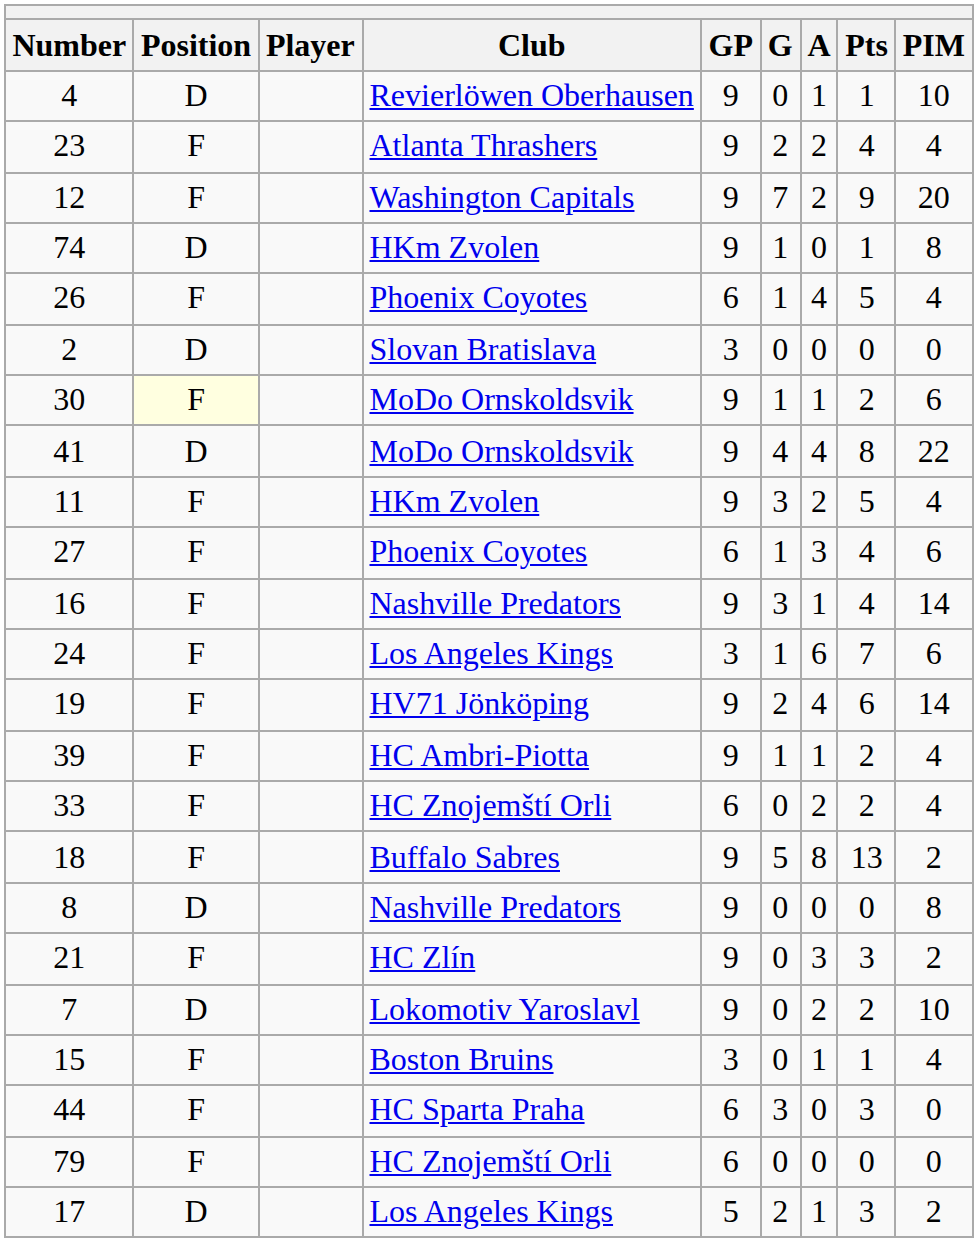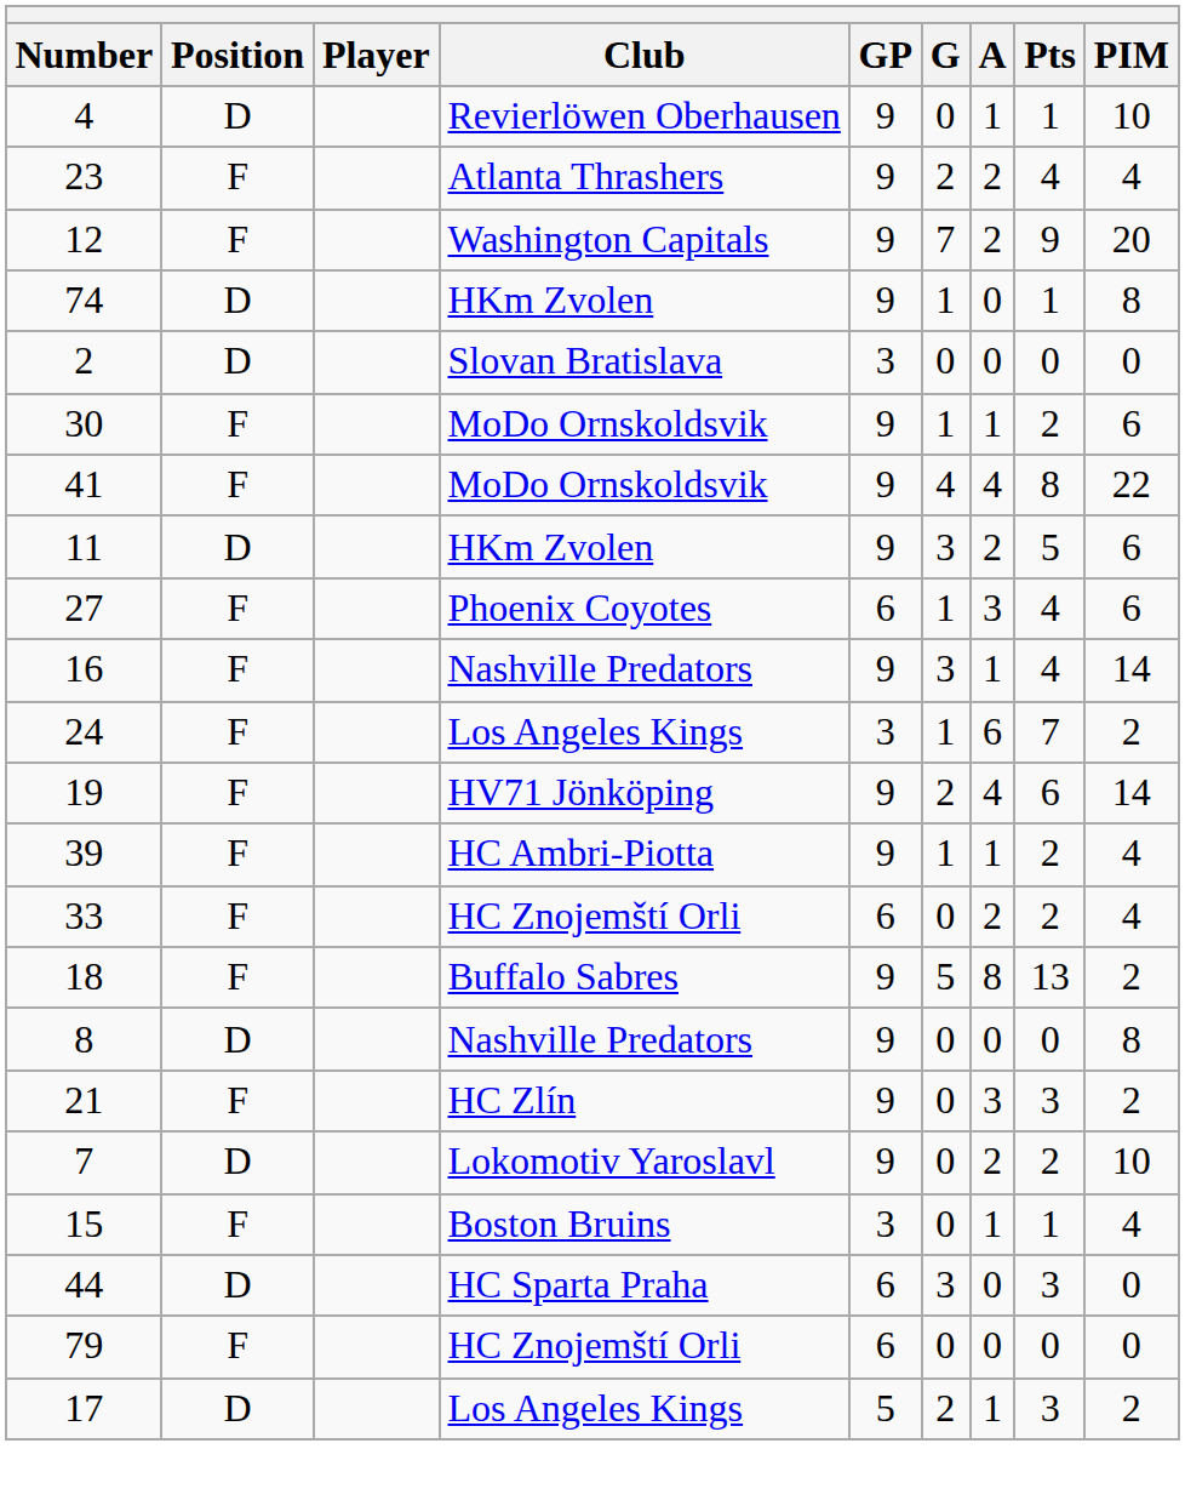 <table class="wikitable sortable" style="text-align: center;">
 <tr>
 <th colspan="9"></th>
 </tr>
 <tr>
 <th>Number</th>
 <th>Position</th>
 <th>Player</th>
 <th>Club</th>
 <th>GP</th>
 <th>G</th>
 <th>A</th>
 <th>Pts</th>
 <th>PIM</th>
 </tr>
 <tr>
 <td>4</td>
 <td>D</td>
 <td align=left></td>
 <td align=left><a href='#'>Revierlöwen Oberhausen</a></td>
 <td>9</td>
 <td>0</td>
 <td>1</td>
 <td>1</td>
 <td>10</td>
 </tr>
 <tr>
 <td>23</td>
 <td>F</td>
 <td align=left></td>
 <td align=left><a href='#'>Atlanta Thrashers</a></td>
 <td>9</td>
 <td>2</td>
 <td>2</td>
 <td>4</td>
 <td>4</td>
 </tr>
 <tr>
 <td>12</td>
 <td>F</td>
 <td align=left></td>
 <td align=left><a href='#'>Washington Capitals</a></td>
 <td>9</td>
 <td>7</td>
 <td>2</td>
 <td>9</td>
 <td>20</td>
 </tr>
 <tr>
 <td>74</td>
 <td>D</td>
 <td align=left></td>
 <td align=left><a href='#'>HKm Zvolen</a></td>
 <td>9</td>
 <td>1</td>
 <td>0</td>
 <td>1</td>
 <td>8</td>
 </tr>
 <tr>
-<td>26</td>
-<td>F</td>
-<td align=left></td>
-<td align=left><a href='#'>Phoenix Coyotes</a></td>
-<td>6</td>
-<td>1</td>
-<td>4</td>
-<td>5</td>
-<td>4</td>
-</tr>
-<tr>
 <td>2</td>
 <td>D</td>
 <td align=left></td>
 <td align=left><a href='#'>Slovan Bratislava</a></td>
 <td>3</td>
 <td>0</td>
 <td>0</td>
 <td>0</td>
 <td>0</td>
 </tr>
 <tr>
 <td>30</td>
-<td style="background: lightyellow;">F</td>
+<td>F</td>
 <td align=left></td>
 <td align=left><a href='#'>MoDo Ornskoldsvik</a></td>
 <td>9</td>
 <td>1</td>
 <td>1</td>
 <td>2</td>
 <td>6</td>
 </tr>
 <tr>
 <td>41</td>
-<td>D</td>
+<td>F</td>
 <td align=left></td>
 <td align=left><a href='#'>MoDo Ornskoldsvik</a></td>
 <td>9</td>
 <td>4</td>
 <td>4</td>
 <td>8</td>
 <td>22</td>
 </tr>
 <tr>
 <td>11</td>
-<td>F</td>
+<td>D</td>
 <td align=left></td>
 <td align=left><a href='#'>HKm Zvolen</a></td>
 <td>9</td>
 <td>3</td>
 <td>2</td>
 <td>5</td>
-<td>4</td>
+<td>6</td>
 </tr>
 <tr>
 <td>27</td>
 <td>F</td>
 <td align=left></td>
 <td align=left><a href='#'>Phoenix Coyotes</a></td>
 <td>6</td>
 <td>1</td>
 <td>3</td>
 <td>4</td>
 <td>6</td>
 </tr>
 <tr>
 <td>16</td>
 <td>F</td>
 <td align=left></td>
 <td align=left><a href='#'>Nashville Predators</a></td>
 <td>9</td>
 <td>3</td>
 <td>1</td>
 <td>4</td>
 <td>14</td>
 </tr>
 <tr>
 <td>24</td>
 <td>F</td>
 <td align=left></td>
 <td align=left><a href='#'>Los Angeles Kings</a></td>
 <td>3</td>
 <td>1</td>
 <td>6</td>
 <td>7</td>
-<td>6</td>
+<td>2</td>
 </tr>
 <tr>
 <td>19</td>
 <td>F</td>
 <td align=left></td>
 <td align=left><a href='#'>HV71 Jönköping</a></td>
 <td>9</td>
 <td>2</td>
 <td>4</td>
 <td>6</td>
 <td>14</td>
 </tr>
 <tr>
 <td>39</td>
 <td>F</td>
 <td align=left></td>
 <td align=left><a href='#'>HC Ambri-Piotta</a></td>
 <td>9</td>
 <td>1</td>
 <td>1</td>
 <td>2</td>
 <td>4</td>
 </tr>
 <tr>
 <td>33</td>
 <td>F</td>
 <td align=left></td>
 <td align=left><a href='#'>HC Znojemští Orli</a></td>
 <td>6</td>
 <td>0</td>
 <td>2</td>
 <td>2</td>
 <td>4</td>
 </tr>
 <tr>
 <td>18</td>
 <td>F</td>
 <td align=left></td>
 <td align=left><a href='#'>Buffalo Sabres</a></td>
 <td>9</td>
 <td>5</td>
 <td>8</td>
 <td>13</td>
 <td>2</td>
 </tr>
 <tr>
 <td>8</td>
 <td>D</td>
 <td align=left></td>
 <td align=left><a href='#'>Nashville Predators</a></td>
 <td>9</td>
 <td>0</td>
 <td>0</td>
 <td>0</td>
 <td>8</td>
 </tr>
 <tr>
 <td>21</td>
 <td>F</td>
 <td align=left></td>
 <td align=left><a href='#'>HC Zlín</a></td>
 <td>9</td>
 <td>0</td>
 <td>3</td>
 <td>3</td>
 <td>2</td>
 </tr>
 <tr>
 <td>7</td>
 <td>D</td>
 <td align=left></td>
 <td align=left><a href='#'>Lokomotiv Yaroslavl</a></td>
 <td>9</td>
 <td>0</td>
 <td>2</td>
 <td>2</td>
 <td>10</td>
 </tr>
 <tr>
 <td>15</td>
 <td>F</td>
 <td align=left></td>
 <td align=left><a href='#'>Boston Bruins</a></td>
 <td>3</td>
 <td>0</td>
 <td>1</td>
 <td>1</td>
 <td>4</td>
 </tr>
 <tr>
 <td>44</td>
-<td>F</td>
+<td>D</td>
 <td align=left></td>
 <td align=left><a href='#'>HC Sparta Praha</a></td>
 <td>6</td>
 <td>3</td>
 <td>0</td>
 <td>3</td>
 <td>0</td>
 </tr>
 <tr>
 <td>79</td>
 <td>F</td>
 <td align=left></td>
 <td align=left><a href='#'>HC Znojemští Orli</a></td>
 <td>6</td>
 <td>0</td>
 <td>0</td>
 <td>0</td>
 <td>0</td>
 </tr>
 <tr>
 <td>17</td>
 <td>D</td>
 <td align=left></td>
 <td align=left><a href='#'>Los Angeles Kings</a></td>
 <td>5</td>
 <td>2</td>
 <td>1</td>
 <td>3</td>
 <td>2</td>
 </tr>
 </table>
